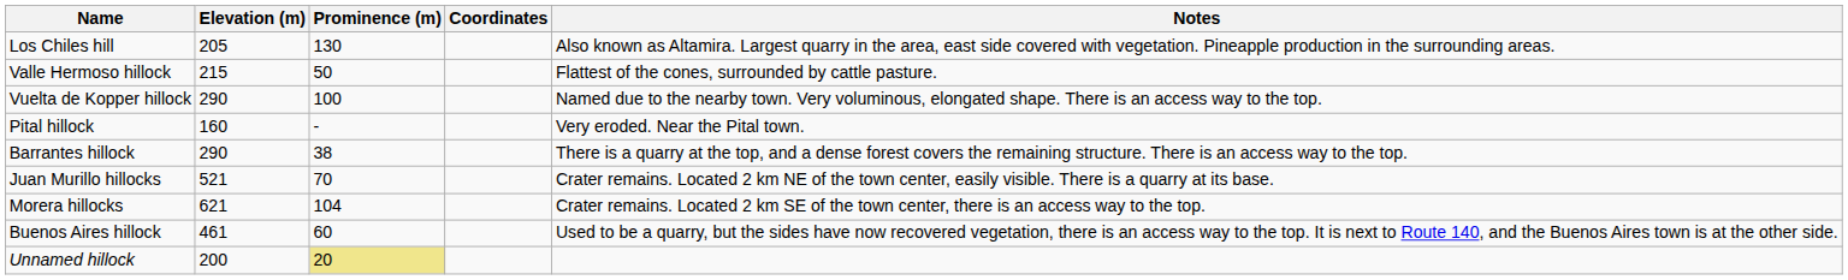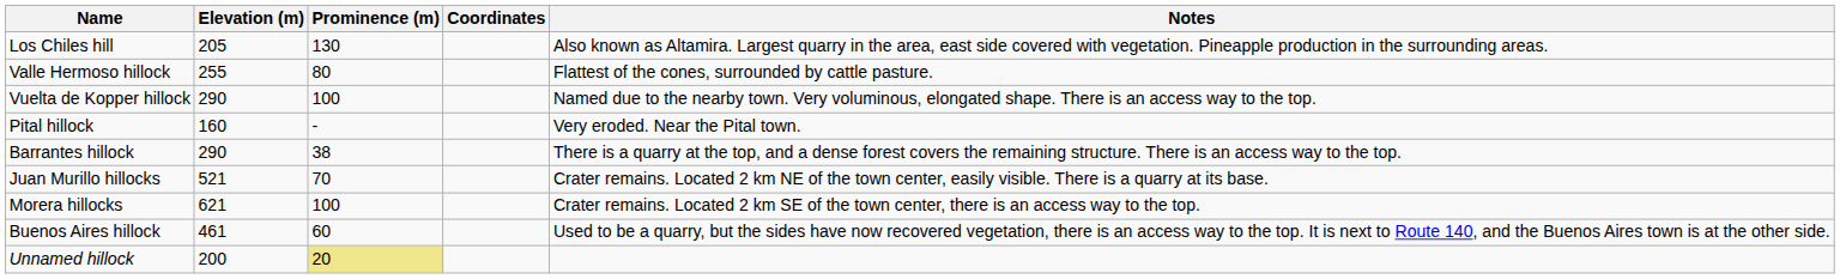 <table class="wikitable sortable">
 <tr>
 <th>Name</th>
 <th>Elevation (m)</th>
 <th>Prominence (m)</th>
 <th>Coordinates</th>
 <th>Notes</th>
 </tr>
 <tr>
 <td>Los Chiles hill</td>
 <td>205</td>
 <td>130</td>
 <td></td>
 <td>Also known as Altamira. Largest quarry in the area, east side covered with vegetation. Pineapple production in the surrounding areas.</td>
 </tr>
 <tr>
 <td>Valle Hermoso hillock</td>
-<td>215</td>
-<td>50</td>
+<td>255</td>
+<td>80</td>
 <td></td>
 <td>Flattest of the cones, surrounded by cattle pasture.</td>
 </tr>
 <tr>
 <td>Vuelta de Kopper hillock</td>
 <td>290</td>
 <td>100</td>
 <td></td>
 <td>Named due to the nearby town. Very voluminous, elongated shape. There is an access way to the top.</td>
 </tr>
 <tr>
 <td>Pital hillock</td>
 <td>160</td>
 <td>-</td>
 <td></td>
 <td>Very eroded. Near the Pital town.</td>
 </tr>
 <tr>
 <td>Barrantes hillock</td>
 <td>290</td>
 <td>38</td>
 <td></td>
 <td>There is a quarry at the top, and a dense forest covers the remaining structure. There is an access way to the top.</td>
 </tr>
 <tr>
 <td>Juan Murillo hillocks</td>
 <td>521</td>
 <td>70</td>
 <td></td>
 <td>Crater remains. Located 2 km NE of the town center, easily visible. There is a quarry at its base.</td>
 </tr>
 <tr>
 <td>Morera hillocks</td>
 <td>621</td>
-<td>104</td>
+<td>100</td>
 <td></td>
 <td>Crater remains. Located 2 km SE of the town center, there is an access way to the top.</td>
 </tr>
 <tr>
 <td>Buenos Aires hillock</td>
 <td>461</td>
 <td>60</td>
 <td></td>
 <td>Used to be a quarry, but the sides have now recovered vegetation, there is an access way to the top. It is next to <a href='#'>Route 140</a>, and the Buenos Aires town is at the other side.</td>
 </tr>
 <tr>
 <td><em>Unnamed hillock</em></td>
 <td>200</td>
 <td style="background: khaki;">20</td>
 <td></td>
 <td></td>
 </tr>
 </table>
